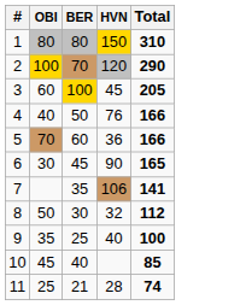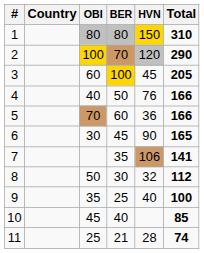 <table class="wikitable sortable" style="text-align:center;">
 <tr>
 <th>#</th>
+<th>Country</th>
 <th><small>OBI</small></th>
 <th><small>BER</small></th>
 <th><small>HVN </small></th>
 <th>Total</th>
 </tr>
 <tr>
 <td>1</td>
+<td align=left></td>
 <td bgcolor=silver>80</td>
 <td bgcolor=silver>80</td>
 <td bgcolor=gold>150</td>
 <td><strong>310</strong></td>
 </tr>
 <tr>
 <td>2</td>
+<td align=left></td>
 <td bgcolor=gold>100</td>
 <td bgcolor=cc9966>70</td>
 <td bgcolor=silver>120</td>
 <td><strong>290</strong></td>
 </tr>
 <tr>
 <td>3</td>
+<td align=left></td>
 <td>60</td>
 <td bgcolor=gold>100</td>
 <td>45</td>
 <td><strong>205</strong></td>
 </tr>
 <tr>
 <td>4</td>
+<td align=left></td>
 <td>40</td>
 <td>50</td>
 <td>76</td>
 <td><strong>166</strong></td>
 </tr>
 <tr>
 <td>5</td>
+<td align=left></td>
 <td bgcolor=cc9966>70</td>
 <td>60</td>
 <td>36</td>
 <td><strong>166</strong></td>
 </tr>
 <tr>
 <td>6</td>
+<td align=left></td>
 <td>30</td>
 <td>45</td>
 <td>90</td>
 <td><strong>165</strong></td>
 </tr>
 <tr>
 <td>7</td>
+<td align=left></td>
 <td></td>
 <td>35</td>
 <td bgcolor=cc9966>106</td>
 <td><strong>141</strong></td>
 </tr>
 <tr>
 <td>8</td>
+<td align=left></td>
 <td>50</td>
 <td>30</td>
 <td>32</td>
 <td><strong>112</strong></td>
 </tr>
 <tr>
 <td>9</td>
+<td align=left></td>
 <td>35</td>
 <td>25</td>
 <td>40</td>
 <td><strong>100</strong></td>
 </tr>
 <tr>
 <td>10</td>
+<td align=left></td>
 <td>45</td>
 <td>40</td>
 <td></td>
 <td><strong>85</strong></td>
 </tr>
 <tr>
 <td>11</td>
+<td align=left></td>
 <td>25</td>
 <td>21</td>
 <td>28</td>
 <td><strong>74</strong></td>
 </tr>
 </table>
